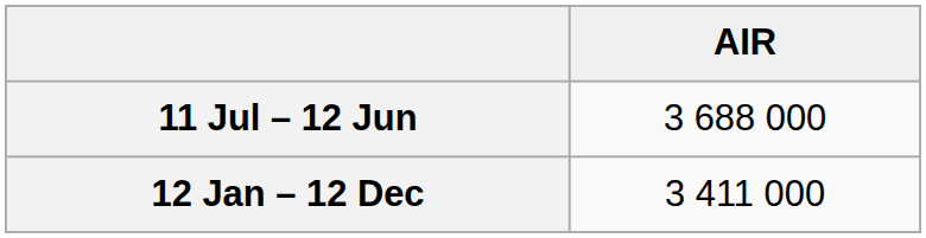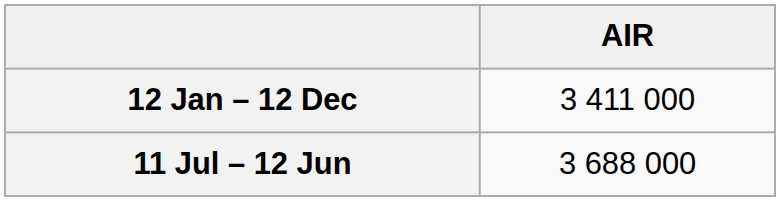 <table class="wikitable sortable" style="text-align:center; width:400px; height:100px;">
 <tr>
 <td style="text-align:center; background:#f0f0f0;"></td>
 <td style="text-align:center; background:#f0f0f0;"><strong>AIR</strong></td>
 </tr>
 <tr>
+<th scope="row">12 Jan – 12 Dec</th>
+<td>3 411 000</td>
+</tr>
+<tr>
 <th scope="row">11 Jul – 12 Jun</th>
 <td>3 688 000</td>
 </tr>
-<tr>
-<th scope="row">12 Jan – 12 Dec</th>
-<td>3 411 000</td>
-</tr>
 </table>
